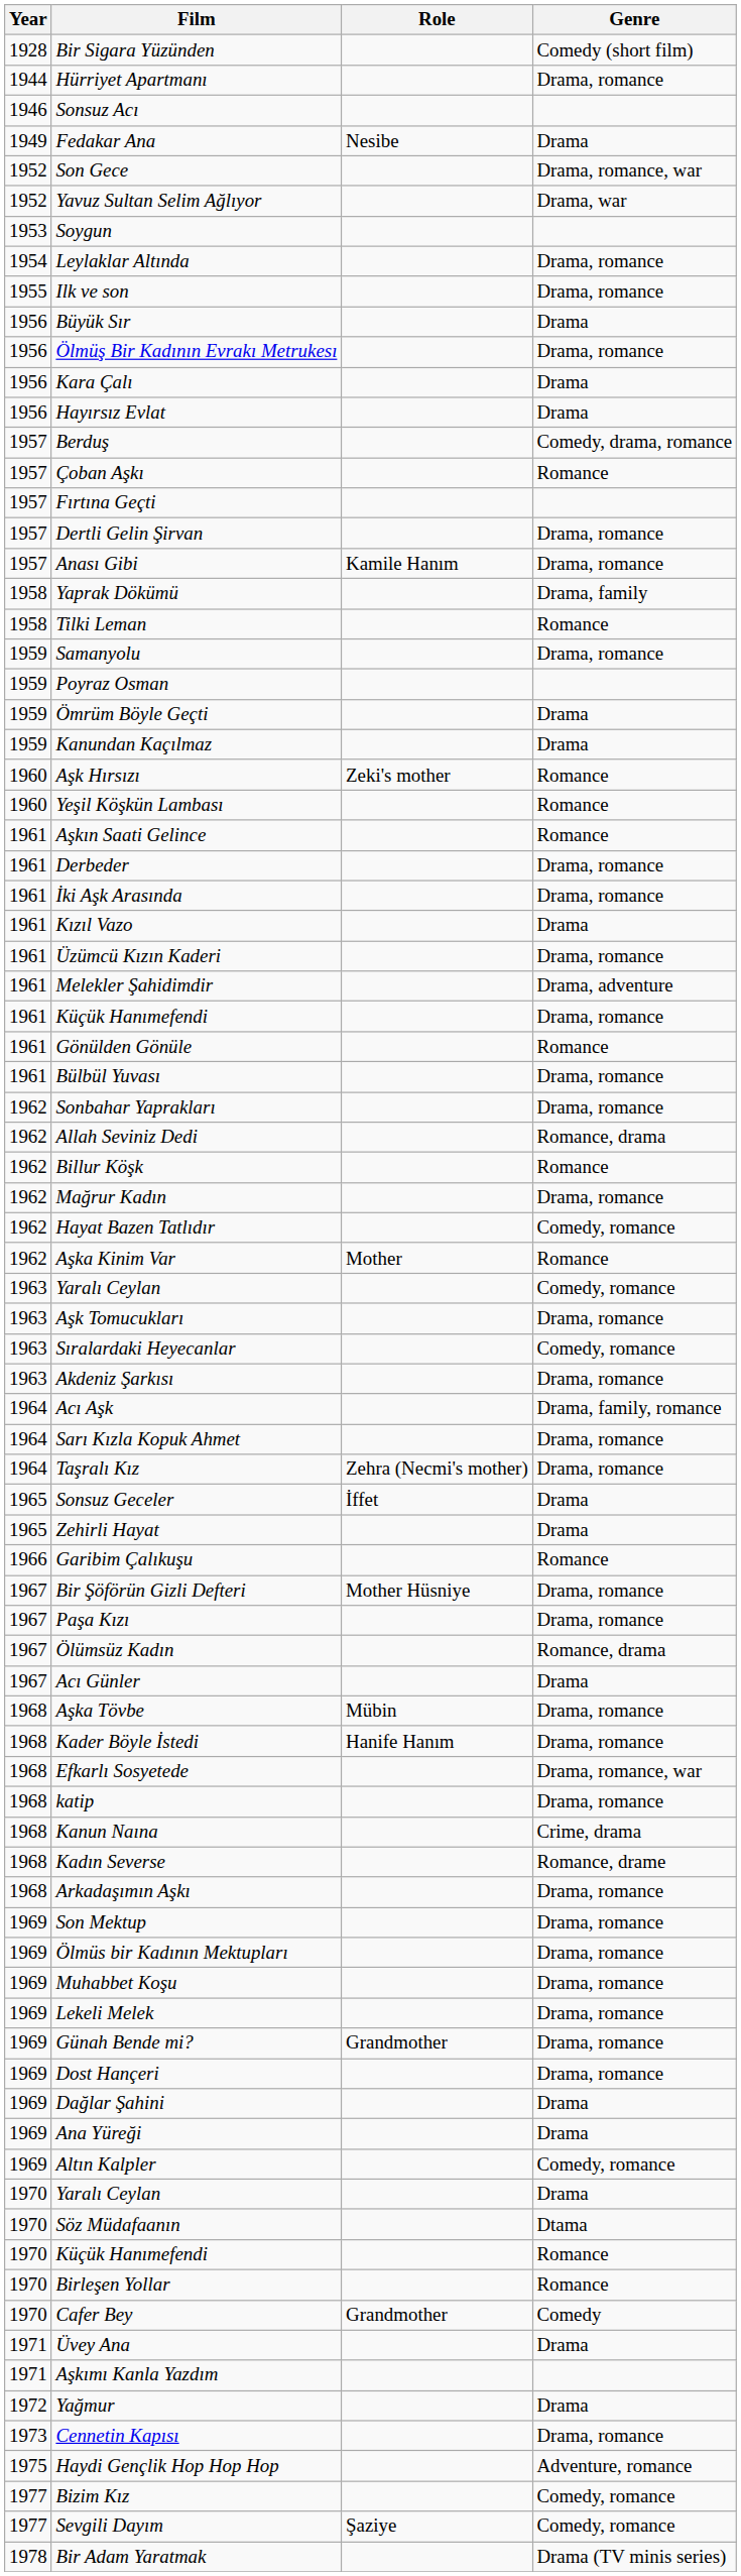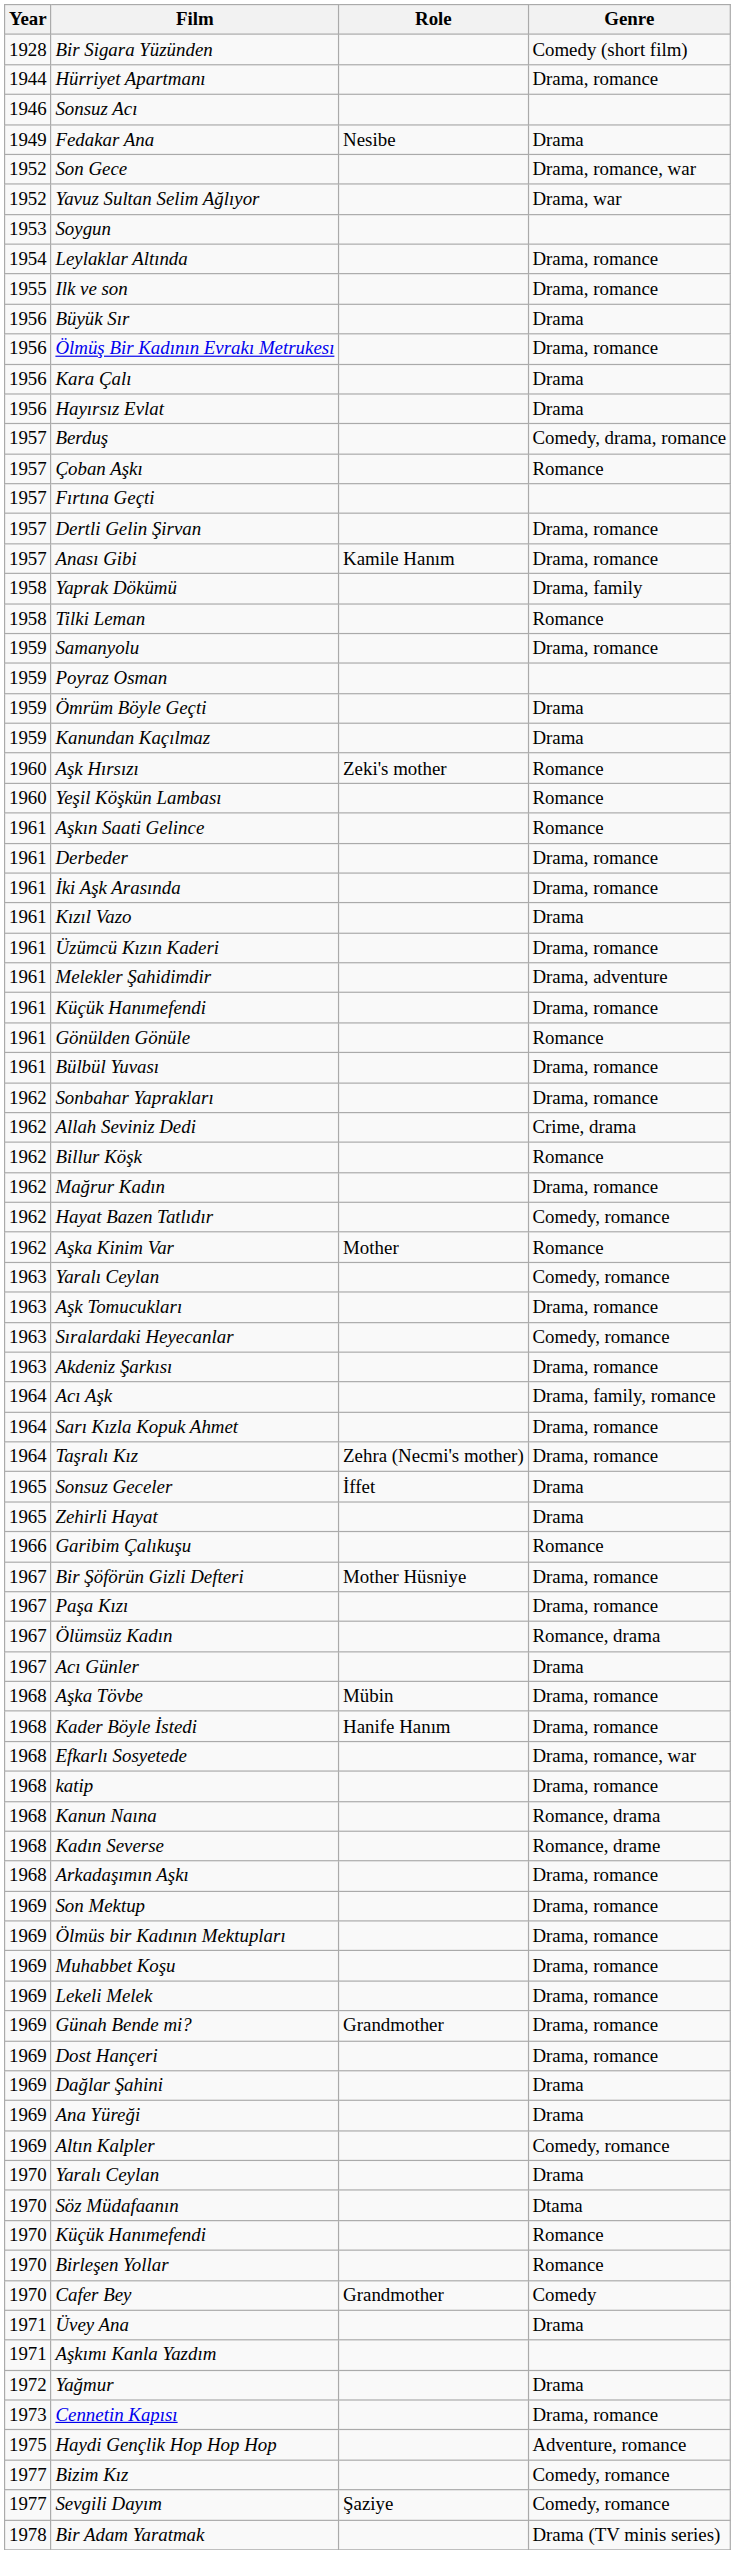 <table class="wikitable sortable">
 <tr>
 <th>Year</th>
 <th>Film</th>
 <th class=unsortable>Role</th>
 <th>Genre</th>
 </tr>
 <tr>
 <td>1928</td>
 <td><em>Bir Sigara Yüzünden</em></td>
 <td></td>
 <td>Comedy (short film)</td>
 </tr>
 <tr>
 <td>1944</td>
 <td><em>Hürriyet Apartmanı</em></td>
 <td></td>
 <td>Drama, romance</td>
 </tr>
 <tr>
 <td>1946</td>
 <td><em>Sonsuz Acı</em></td>
 <td></td>
 <td></td>
 </tr>
 <tr>
 <td>1949</td>
 <td><em>Fedakar Ana</em></td>
 <td>Nesibe</td>
 <td>Drama</td>
 </tr>
 <tr>
 <td>1952</td>
 <td><em>Son Gece</em></td>
 <td></td>
 <td>Drama, romance, war</td>
 </tr>
 <tr>
 <td>1952</td>
 <td><em>Yavuz Sultan Selim Ağlıyor</em></td>
 <td></td>
 <td>Drama, war</td>
 </tr>
 <tr>
 <td>1953</td>
 <td><em>Soygun</em></td>
 <td></td>
 <td></td>
 </tr>
 <tr>
 <td>1954</td>
 <td><em>Leylaklar Altında</em></td>
 <td></td>
 <td>Drama, romance</td>
 </tr>
 <tr>
 <td>1955</td>
 <td><em>Ilk ve son</em></td>
 <td></td>
 <td>Drama, romance</td>
 </tr>
 <tr>
 <td>1956</td>
 <td><em>Büyük Sır</em></td>
 <td></td>
 <td>Drama</td>
 </tr>
 <tr>
 <td>1956</td>
 <td><em><a href='#'>Ölmüş Bir Kadının Evrakı Metrukesı</a></em></td>
 <td></td>
 <td>Drama, romance</td>
 </tr>
 <tr>
 <td>1956</td>
 <td><em>Kara Çalı</em></td>
 <td></td>
 <td>Drama</td>
 </tr>
 <tr>
 <td>1956</td>
 <td><em>Hayırsız Evlat</em></td>
 <td></td>
 <td>Drama</td>
 </tr>
 <tr>
 <td>1957</td>
 <td><em>Berduş</em></td>
 <td></td>
 <td>Comedy, drama, romance</td>
 </tr>
 <tr>
 <td>1957</td>
 <td><em>Çoban Aşkı</em></td>
 <td></td>
 <td>Romance</td>
 </tr>
 <tr>
 <td>1957</td>
 <td><em>Fırtına Geçti</em></td>
 <td></td>
 <td></td>
 </tr>
 <tr>
 <td>1957</td>
 <td><em>Dertli Gelin Şirvan</em></td>
 <td></td>
 <td>Drama, romance</td>
 </tr>
 <tr>
 <td>1957</td>
 <td><em>Anası Gibi</em></td>
 <td>Kamile Hanım</td>
 <td>Drama, romance</td>
 </tr>
 <tr>
 <td>1958</td>
 <td><em>Yaprak Dökümü</em></td>
 <td></td>
 <td>Drama, family</td>
 </tr>
 <tr>
 <td>1958</td>
 <td><em>Tilki Leman</em></td>
 <td></td>
 <td>Romance</td>
 </tr>
 <tr>
 <td>1959</td>
 <td><em>Samanyolu</em></td>
 <td></td>
 <td>Drama, romance</td>
 </tr>
 <tr>
 <td>1959</td>
 <td><em>Poyraz Osman</em></td>
 <td></td>
 <td></td>
 </tr>
 <tr>
 <td>1959</td>
 <td><em>Ömrüm Böyle Geçti</em></td>
 <td></td>
 <td>Drama</td>
 </tr>
 <tr>
 <td>1959</td>
 <td><em>Kanundan Kaçılmaz</em></td>
 <td></td>
 <td>Drama</td>
 </tr>
 <tr>
 <td>1960</td>
 <td><em>Aşk Hırsızı</em></td>
 <td>Zeki's mother</td>
 <td>Romance</td>
 </tr>
 <tr>
 <td>1960</td>
 <td><em>Yeşil Köşkün Lambası</em></td>
 <td></td>
 <td>Romance</td>
 </tr>
 <tr>
 <td>1961</td>
 <td><em>Aşkın Saati Gelince</em></td>
 <td></td>
 <td>Romance</td>
 </tr>
 <tr>
 <td>1961</td>
 <td><em>Derbeder</em></td>
 <td></td>
 <td>Drama, romance</td>
 </tr>
 <tr>
 <td>1961</td>
 <td><em>İki Aşk Arasında</em></td>
 <td></td>
 <td>Drama, romance</td>
 </tr>
 <tr>
 <td>1961</td>
 <td><em>Kızıl Vazo</em></td>
 <td></td>
 <td>Drama</td>
 </tr>
 <tr>
 <td>1961</td>
 <td><em>Üzümcü Kızın Kaderi</em></td>
 <td></td>
 <td>Drama, romance</td>
 </tr>
 <tr>
 <td>1961</td>
 <td><em>Melekler Şahidimdir</em></td>
 <td></td>
 <td>Drama, adventure</td>
 </tr>
 <tr>
 <td>1961</td>
 <td><em>Küçük Hanımefendi</em></td>
 <td></td>
 <td>Drama, romance</td>
 </tr>
 <tr>
 <td>1961</td>
 <td><em>Gönülden Gönüle</em></td>
 <td></td>
 <td>Romance</td>
 </tr>
 <tr>
 <td>1961</td>
 <td><em>Bülbül Yuvası</em></td>
 <td></td>
 <td>Drama, romance</td>
 </tr>
 <tr>
 <td>1962</td>
 <td><em>Sonbahar Yaprakları</em></td>
 <td></td>
 <td>Drama, romance</td>
 </tr>
 <tr>
 <td>1962</td>
 <td><em>Allah Seviniz Dedi</em></td>
 <td></td>
-<td>Romance, drama</td>
+<td>Crime, drama</td>
 </tr>
 <tr>
 <td>1962</td>
 <td><em>Billur Köşk</em></td>
 <td></td>
 <td>Romance</td>
 </tr>
 <tr>
 <td>1962</td>
 <td><em>Mağrur Kadın</em></td>
 <td></td>
 <td>Drama, romance</td>
 </tr>
 <tr>
 <td>1962</td>
 <td><em>Hayat Bazen Tatlıdır</em></td>
 <td></td>
 <td>Comedy, romance</td>
 </tr>
 <tr>
 <td>1962</td>
 <td><em>Aşka Kinim Var</em></td>
 <td>Mother</td>
 <td>Romance</td>
 </tr>
 <tr>
 <td>1963</td>
 <td><em>Yaralı Ceylan</em></td>
 <td></td>
 <td>Comedy, romance</td>
 </tr>
 <tr>
 <td>1963</td>
 <td><em>Aşk Tomucukları</em></td>
 <td></td>
 <td>Drama, romance</td>
 </tr>
 <tr>
 <td>1963</td>
 <td><em>Sıralardaki Heyecanlar</em></td>
 <td></td>
 <td>Comedy, romance</td>
 </tr>
 <tr>
 <td>1963</td>
 <td><em>Akdeniz Şarkısı</em></td>
 <td></td>
 <td>Drama, romance</td>
 </tr>
 <tr>
 <td>1964</td>
 <td><em>Acı Aşk</em></td>
 <td></td>
 <td>Drama, family, romance</td>
 </tr>
 <tr>
 <td>1964</td>
 <td><em>Sarı Kızla Kopuk Ahmet</em></td>
 <td></td>
 <td>Drama, romance</td>
 </tr>
 <tr>
 <td>1964</td>
 <td><em>Taşralı Kız</em></td>
 <td>Zehra (Necmi's mother)</td>
 <td>Drama, romance</td>
 </tr>
 <tr>
 <td>1965</td>
 <td><em>Sonsuz Geceler</em></td>
 <td>İffet</td>
 <td>Drama</td>
 </tr>
 <tr>
 <td>1965</td>
 <td><em>Zehirli Hayat</em></td>
 <td></td>
 <td>Drama</td>
 </tr>
 <tr>
 <td>1966</td>
 <td><em>Garibim Çalıkuşu</em></td>
 <td></td>
 <td>Romance</td>
 </tr>
 <tr>
 <td>1967</td>
 <td><em>Bir Şöförün Gizli Defteri</em></td>
 <td>Mother Hüsniye</td>
 <td>Drama, romance</td>
 </tr>
 <tr>
 <td>1967</td>
 <td><em>Paşa Kızı</em></td>
 <td></td>
 <td>Drama, romance</td>
 </tr>
 <tr>
 <td>1967</td>
 <td><em>Ölümsüz Kadın</em></td>
 <td></td>
 <td>Romance, drama</td>
 </tr>
 <tr>
 <td>1967</td>
 <td><em>Acı Günler</em></td>
 <td></td>
 <td>Drama</td>
 </tr>
 <tr>
 <td>1968</td>
 <td><em>Aşka Tövbe</em></td>
 <td>Mübin</td>
 <td>Drama, romance</td>
 </tr>
 <tr>
 <td>1968</td>
 <td><em>Kader Böyle İstedi</em></td>
 <td>Hanife Hanım</td>
 <td>Drama, romance</td>
 </tr>
 <tr>
 <td>1968</td>
 <td><em>Efkarlı Sosyetede</em></td>
 <td></td>
 <td>Drama, romance, war</td>
 </tr>
 <tr>
 <td>1968</td>
 <td><em>katip</em></td>
 <td></td>
 <td>Drama, romance</td>
 </tr>
 <tr>
 <td>1968</td>
 <td><em>Kanun Naına</em></td>
 <td></td>
-<td>Crime, drama</td>
+<td>Romance, drama</td>
 </tr>
 <tr>
 <td>1968</td>
 <td><em>Kadın Severse</em></td>
 <td></td>
 <td>Romance, drame</td>
 </tr>
 <tr>
 <td>1968</td>
 <td><em>Arkadaşımın Aşkı</em></td>
 <td></td>
 <td>Drama, romance</td>
 </tr>
 <tr>
 <td>1969</td>
 <td><em>Son Mektup</em></td>
 <td></td>
 <td>Drama, romance</td>
 </tr>
 <tr>
 <td>1969</td>
 <td><em>Ölmüs bir Kadının Mektupları</em></td>
 <td></td>
 <td>Drama, romance</td>
 </tr>
 <tr>
 <td>1969</td>
 <td><em>Muhabbet Koşu </em></td>
 <td></td>
 <td>Drama, romance</td>
 </tr>
 <tr>
 <td>1969</td>
 <td><em>Lekeli Melek</em></td>
 <td></td>
 <td>Drama, romance</td>
 </tr>
 <tr>
 <td>1969</td>
 <td><em>Günah Bende mi?</em></td>
 <td>Grandmother</td>
 <td>Drama, romance</td>
 </tr>
 <tr>
 <td>1969</td>
 <td><em>Dost Hançeri</em></td>
 <td></td>
 <td>Drama, romance</td>
 </tr>
 <tr>
 <td>1969</td>
 <td><em>Dağlar Şahini</em></td>
 <td></td>
 <td>Drama</td>
 </tr>
 <tr>
 <td>1969</td>
 <td><em>Ana Yüreği</em></td>
 <td></td>
 <td>Drama</td>
 </tr>
 <tr>
 <td>1969</td>
 <td><em>Altın Kalpler</em></td>
 <td></td>
 <td>Comedy, romance</td>
 </tr>
 <tr>
 <td>1970</td>
 <td><em>Yaralı Ceylan</em></td>
 <td></td>
 <td>Drama</td>
 </tr>
 <tr>
 <td>1970</td>
 <td><em>Söz Müdafaanın</em></td>
 <td></td>
 <td>Dtama</td>
 </tr>
 <tr>
 <td>1970</td>
 <td><em>Küçük Hanımefendi</em></td>
 <td></td>
 <td>Romance</td>
 </tr>
 <tr>
 <td>1970</td>
 <td><em>Birleşen Yollar</em></td>
 <td></td>
 <td>Romance</td>
 </tr>
 <tr>
 <td>1970</td>
 <td><em>Cafer Bey</em></td>
 <td>Grandmother</td>
 <td>Comedy</td>
 </tr>
 <tr>
 <td>1971</td>
 <td><em>Üvey Ana</em></td>
 <td></td>
 <td>Drama</td>
 </tr>
 <tr>
 <td>1971</td>
 <td><em>Aşkımı Kanla Yazdım</em></td>
 <td></td>
 <td></td>
 </tr>
 <tr>
 <td>1972</td>
 <td><em>Yağmur</em></td>
 <td></td>
 <td>Drama</td>
 </tr>
 <tr>
 <td>1973</td>
 <td><em><a href='#'>Cennetin Kapısı</a></em></td>
 <td></td>
 <td>Drama, romance</td>
 </tr>
 <tr>
 <td>1975</td>
 <td><em>Haydi Gençlik Hop Hop Hop</em></td>
 <td></td>
 <td>Adventure, romance</td>
 </tr>
 <tr>
 <td>1977</td>
 <td><em>Bizim Kız</em></td>
 <td></td>
 <td>Comedy, romance</td>
 </tr>
 <tr>
 <td>1977</td>
 <td><em>Sevgili Dayım</em></td>
 <td>Şaziye</td>
 <td>Comedy, romance</td>
 </tr>
 <tr>
 <td>1978</td>
 <td><em>Bir Adam Yaratmak</em></td>
 <td></td>
 <td>Drama (TV minis series)</td>
 </tr>
 </table>
